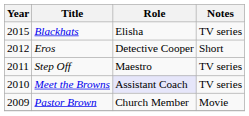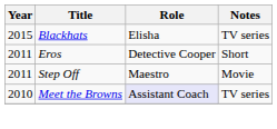 <table class="wikitable sortable">
 <tr>
 <th>Year</th>
 <th>Title</th>
 <th>Role</th>
 <th class="unsortable">Notes</th>
 </tr>
 <tr>
 <td>2015</td>
 <td><em><a href='#'>Blackhats</a></em></td>
 <td>Elisha</td>
 <td>TV series</td>
 </tr>
 <tr>
-<td>2012</td>
+<td>2011</td>
 <td><em>Eros</em></td>
 <td>Detective Cooper</td>
 <td>Short</td>
 </tr>
 <tr>
 <td>2011</td>
 <td><em>Step Off</em></td>
 <td>Maestro</td>
-<td>TV series</td>
+<td>Movie</td>
 </tr>
 <tr>
 <td>2010</td>
 <td><em><a href='#'>Meet the Browns</a></em></td>
 <td style="background: lavender;">Assistant Coach</td>
 <td>TV series</td>
 </tr>
 <tr>
-<td>2009</td>
-<td><em><a href='#'>Pastor Brown</a></em></td>
-<td>Church Member</td>
-<td>Movie</td>
-</tr>
-<tr>
 </tr>
 </table>
